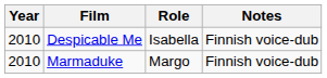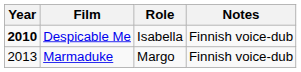 <table class="wikitable">
 <tr>
 <th>Year</th>
 <th>Film</th>
 <th>Role</th>
 <th>Notes</th>
 </tr>
 <tr>
-<td>2010</td>
+<td><strong>2010</strong></td>
 <td><a href='#'>Despicable Me</a></td>
 <td>Isabella</td>
 <td>Finnish voice-dub</td>
 </tr>
 <tr>
-<td>2010</td>
+<td>2013</td>
 <td><a href='#'>Marmaduke</a></td>
 <td>Margo</td>
 <td>Finnish voice-dub</td>
 </tr>
 </table>
